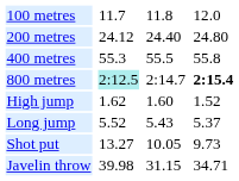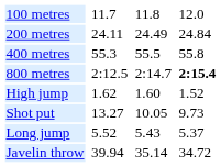 <table>
 <tr>
 <td bgcolor = DDEEFF><a href='#'>100 metres</a></td>
 <td></td>
 <td>11.7</td>
 <td></td>
 <td>11.8</td>
 <td></td>
 <td>12.0</td>
 </tr>
 <tr>
 <td bgcolor = DDEEFF><a href='#'>200 metres</a></td>
 <td></td>
-<td>24.12</td>
+<td>24.11</td>
 <td></td>
-<td>24.40</td>
+<td>24.49</td>
 <td></td>
-<td>24.80</td>
+<td>24.84</td>
 </tr>
 <tr>
 <td bgcolor = DDEEFF><a href='#'>400 metres</a></td>
 <td></td>
 <td>55.3</td>
 <td></td>
 <td>55.5</td>
 <td></td>
 <td>55.8</td>
 </tr>
 <tr>
 <td bgcolor = DDEEFF><a href='#'>800 metres</a></td>
 <td></td>
-<td style="background: paleturquoise;">2:12.5</td>
+<td>2:12.5</td>
 <td></td>
 <td>2:14.7</td>
 <td></td>
 <td><strong>2:15.4</strong></td>
 </tr>
 <tr>
 <td bgcolor = DDEEFF><a href='#'>High jump</a></td>
 <td></td>
 <td>1.62</td>
 <td></td>
 <td>1.60</td>
 <td></td>
 <td>1.52</td>
 </tr>
 <tr>
+<td bgcolor = DDEEFF><a href='#'>Shot put</a></td>
+<td></td>
+<td>13.27</td>
+<td></td>
+<td>10.05</td>
+<td></td>
+<td>9.73</td>
+</tr>
+<tr>
 <td bgcolor = DDEEFF><a href='#'>Long jump</a></td>
 <td></td>
 <td>5.52</td>
 <td></td>
 <td>5.43</td>
 <td></td>
 <td>5.37</td>
 </tr>
 <tr>
-<td bgcolor = DDEEFF><a href='#'>Shot put</a></td>
-<td></td>
-<td>13.27</td>
-<td></td>
-<td>10.05</td>
-<td></td>
-<td>9.73</td>
-</tr>
-<tr>
 <td bgcolor = DDEEFF><a href='#'>Javelin throw</a></td>
 <td></td>
-<td>39.98</td>
+<td>39.94</td>
 <td></td>
-<td>31.15</td>
+<td>35.14</td>
 <td></td>
-<td>34.71</td>
+<td>34.72</td>
 </tr>
 </table>
